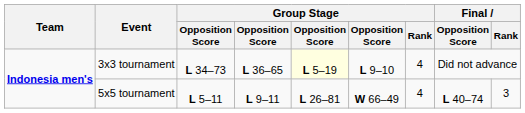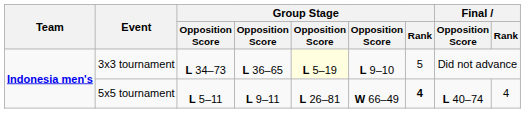 <table class="wikitable" style="font-size:85%">
 <tr>
 <th rowspan=2>Team</th>
 <th rowspan=2>Event</th>
 <th colspan=5>Group Stage</th>
 <th colspan=2>Final / </th>
 </tr>
 <tr style="font-size:90%">
 <th>Opposition<br>Score</th>
 <th>Opposition<br>Score</th>
 <th>Opposition<br>Score</th>
 <th>Opposition<br>Score</th>
 <th>Rank</th>
 <th>Opposition<br>Score</th>
 <th>Rank</th>
 </tr>
 <tr align=center>
 <td rowspan=2 align=left><strong><a href='#'>Indonesia men's</a></strong></td>
 <td align=left>3x3 tournament</td>
 <td><br><strong>L</strong> 34–73</td>
 <td><br><strong>L</strong> 36–65</td>
 <td style="background: lightyellow;"><br><strong>L</strong> 5–19</td>
 <td><br><strong>L</strong> 9–10</td>
-<td>4</td>
+<td>5</td>
 <td colspan=2>Did not advance</td>
 </tr>
 <tr align=center>
 <td align=left>5x5 tournament</td>
 <td><br><strong>L</strong> 5–11</td>
 <td><br><strong>L</strong> 9–11</td>
 <td><br><strong>L</strong> 26–81</td>
 <td><br><strong>W</strong> 66–49</td>
+<td><strong>4</strong></td>
+<td><br><strong>L</strong> 40–74</td>
 <td>4</td>
-<td><br><strong>L</strong> 40–74</td>
-<td>3</td>
 </tr>
 </table>
